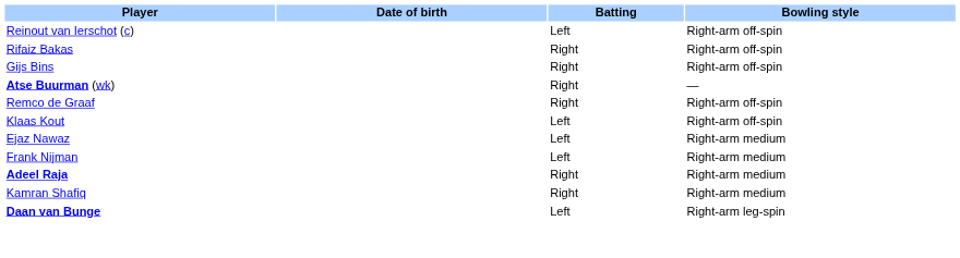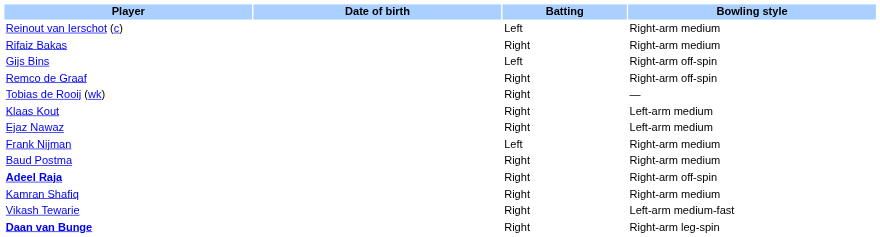 <table class="sortable" style="width:80%;" border="0" cellspacing="2" cellpadding="2">
 <tr style="background:#aad0ff;">
 <th width=20%>Player</th>
 <th width=20%>Date of birth</th>
 <th width=10%>Batting</th>
 <th width=20%>Bowling style</th>
 </tr>
 <tr>
 <td><a href='#'>Reinout van Ierschot</a> (<a href='#'>c</a>)</td>
 <td></td>
 <td>Left</td>
-<td>Right-arm off-spin</td>
+<td>Right-arm medium</td>
 </tr>
 <tr>
 <td><a href='#'>Rifaiz Bakas</a></td>
 <td></td>
 <td>Right</td>
-<td>Right-arm off-spin</td>
+<td>Right-arm medium</td>
 </tr>
 <tr>
 <td><a href='#'>Gijs Bins</a></td>
 <td></td>
-<td>Right</td>
+<td>Left</td>
 <td>Right-arm off-spin</td>
-</tr>
-<tr>
-<td><strong><a href='#'>Atse Buurman</a></strong> (<a href='#'>wk</a>)</td>
-<td></td>
-<td>Right</td>
-<td>—</td>
 </tr>
 <tr>
 <td><a href='#'>Remco de Graaf</a></td>
 <td></td>
 <td>Right</td>
 <td>Right-arm off-spin</td>
 </tr>
 <tr>
+<td><a href='#'>Tobias de Rooij</a> (<a href='#'>wk</a>)</td>
+<td></td>
+<td>Right</td>
+<td>—</td>
+</tr>
+<tr>
 <td><a href='#'>Klaas Kout</a></td>
 <td></td>
-<td>Left</td>
-<td>Right-arm off-spin</td>
+<td>Right</td>
+<td>Left-arm medium</td>
 </tr>
 <tr>
 <td><a href='#'>Ejaz Nawaz</a></td>
 <td></td>
-<td>Left</td>
-<td>Right-arm medium</td>
+<td>Right</td>
+<td>Left-arm medium</td>
 </tr>
 <tr>
 <td><a href='#'>Frank Nijman</a></td>
 <td></td>
 <td>Left</td>
 <td>Right-arm medium</td>
 </tr>
 <tr>
+<td><a href='#'>Baud Postma</a></td>
+<td></td>
+<td>Right</td>
+<td>Right-arm medium</td>
+</tr>
+<tr>
 <td><strong><a href='#'>Adeel Raja</a></strong></td>
 <td></td>
 <td>Right</td>
-<td>Right-arm medium</td>
+<td>Right-arm off-spin</td>
 </tr>
 <tr>
 <td><a href='#'>Kamran Shafiq</a></td>
 <td></td>
 <td>Right</td>
 <td>Right-arm medium</td>
 </tr>
 <tr>
+<td><a href='#'>Vikash Tewarie</a></td>
+<td></td>
+<td>Right</td>
+<td>Left-arm medium-fast</td>
+</tr>
+<tr>
 <td><strong><a href='#'>Daan van Bunge</a></strong></td>
 <td></td>
-<td>Left</td>
+<td>Right</td>
 <td>Right-arm leg-spin</td>
 </tr>
 </table>
